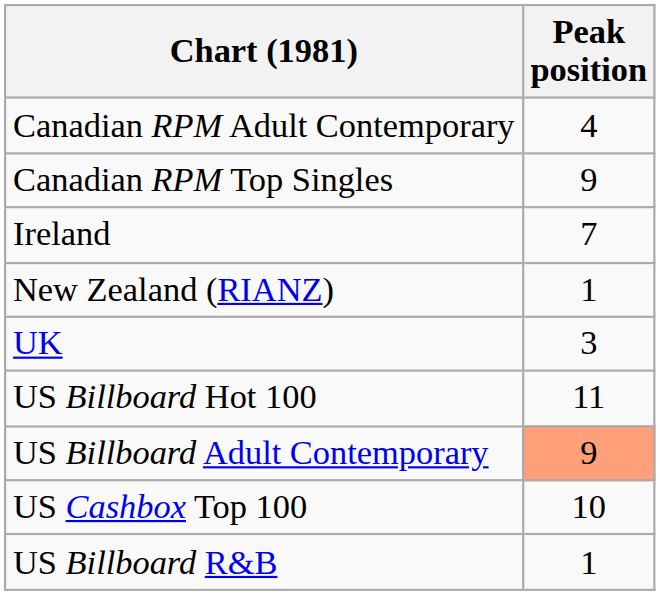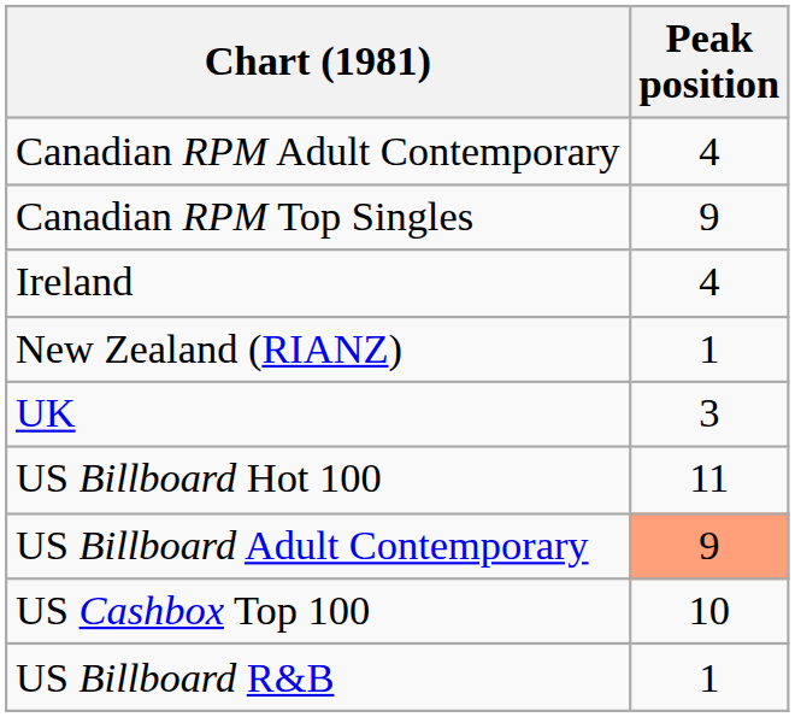 <table class="wikitable sortable">
 <tr>
 <th>Chart (1981)</th>
 <th>Peak<br>position</th>
 </tr>
 <tr>
 <td>Canadian <em>RPM</em> Adult Contemporary</td>
 <td style="text-align:center;">4</td>
 </tr>
 <tr>
 <td>Canadian <em>RPM</em> Top Singles</td>
 <td style="text-align:center;">9</td>
 </tr>
 <tr>
 <td>Ireland </td>
-<td style="text-align:center;">7</td>
+<td style="text-align:center;">4</td>
 </tr>
 <tr>
 <td>New Zealand (<a href='#'>RIANZ</a>)</td>
 <td style="text-align:center;">1</td>
 </tr>
 <tr>
 <td><a href='#'>UK</a></td>
 <td style="text-align:center;">3</td>
 </tr>
 <tr>
 <td>US <em>Billboard</em> Hot 100</td>
 <td style="text-align:center;">11</td>
 </tr>
 <tr>
 <td>US <em>Billboard</em> <a href='#'>Adult Contemporary</a></td>
 <td align="center" style="background: lightsalmon;">9</td>
 </tr>
 <tr>
 <td>US <em><a href='#'>Cashbox</a></em> Top 100</td>
 <td style="text-align:center;">10</td>
 </tr>
 <tr>
 <td>US <em>Billboard</em> <a href='#'>R&B</a></td>
 <td style="text-align:center;">1</td>
 </tr>
 </table>
